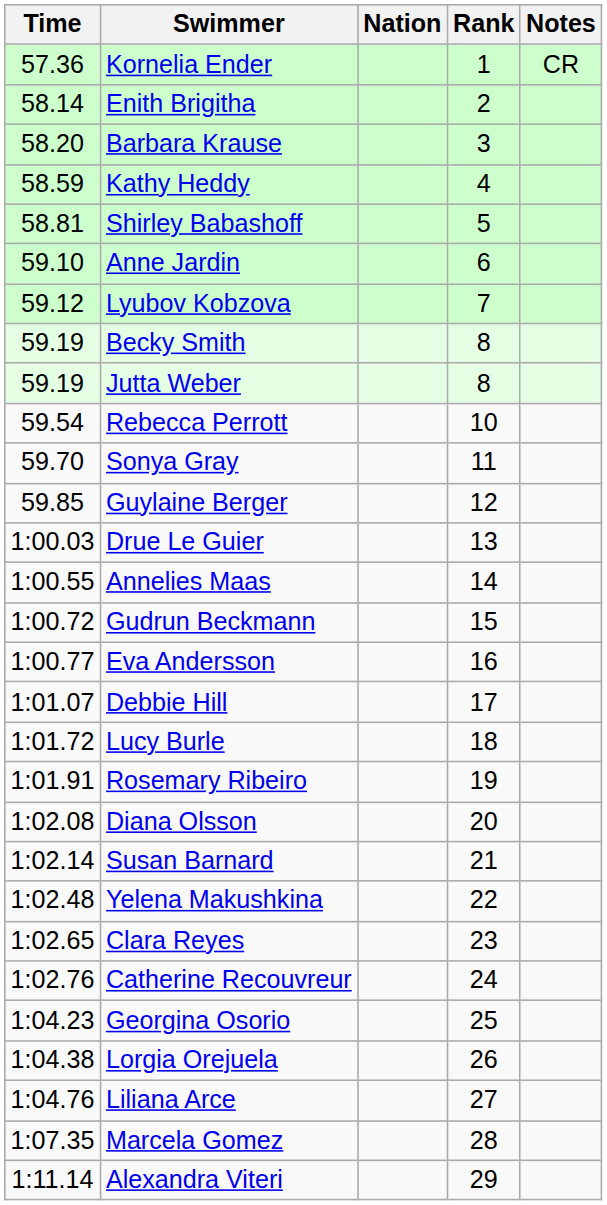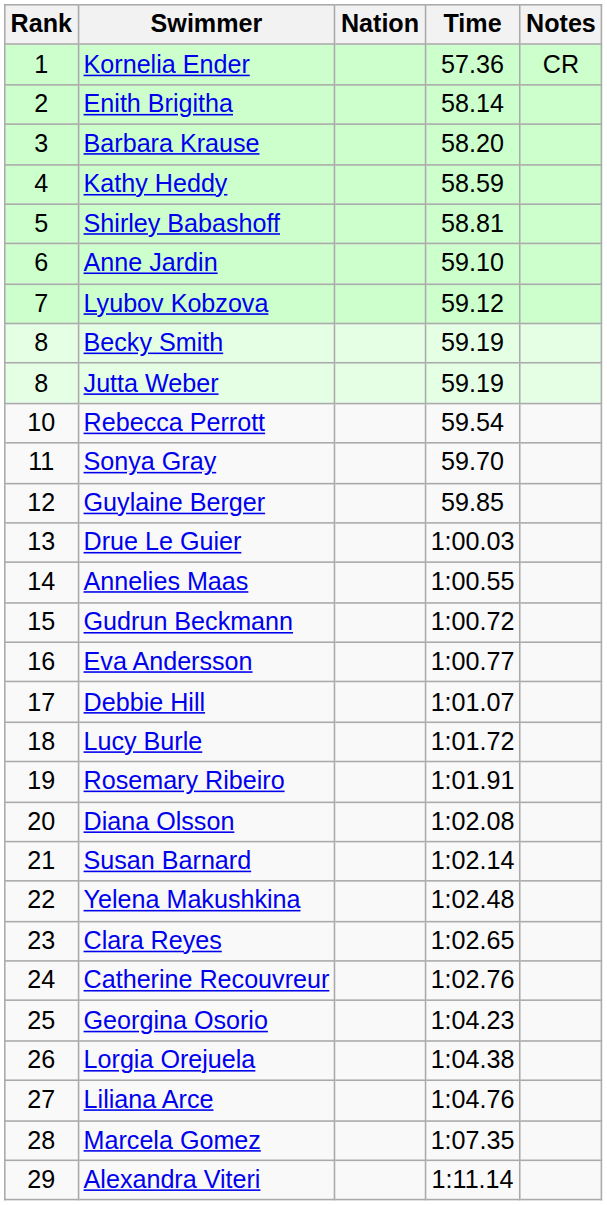 <table class="wikitable sortable" style="text-align:center">
 <tr>
-<th>Time</th>
+<th>Rank</th>
 <th>Swimmer</th>
 <th>Nation</th>
-<th>Rank</th>
+<th>Time</th>
 <th>Notes</th>
 </tr>
 <tr bgcolor=ccffcc>
-<td>57.36</td>
+<td>1</td>
 <td align=left><a href='#'>Kornelia Ender</a></td>
 <td align=left></td>
-<td>1</td>
+<td>57.36</td>
 <td>CR</td>
 </tr>
 <tr bgcolor=ccffcc>
-<td>58.14</td>
+<td>2</td>
 <td align=left><a href='#'>Enith Brigitha</a></td>
 <td align=left></td>
-<td>2</td>
+<td>58.14</td>
 <td></td>
 </tr>
 <tr bgcolor=ccffcc>
-<td>58.20</td>
+<td>3</td>
 <td align=left><a href='#'>Barbara Krause</a></td>
 <td align=left></td>
-<td>3</td>
+<td>58.20</td>
 <td></td>
 </tr>
 <tr bgcolor=ccffcc>
-<td>58.59</td>
+<td>4</td>
 <td align=left><a href='#'>Kathy Heddy</a></td>
 <td align=left></td>
-<td>4</td>
+<td>58.59</td>
 <td></td>
 </tr>
 <tr bgcolor=ccffcc>
-<td>58.81</td>
+<td>5</td>
 <td align=left><a href='#'>Shirley Babashoff</a></td>
 <td align=left></td>
-<td>5</td>
+<td>58.81</td>
 <td></td>
 </tr>
 <tr bgcolor=ccffcc>
-<td>59.10</td>
+<td>6</td>
 <td align=left><a href='#'>Anne Jardin</a></td>
 <td align=left></td>
-<td>6</td>
+<td>59.10</td>
 <td></td>
 </tr>
 <tr bgcolor=ccffcc>
-<td>59.12</td>
+<td>7</td>
 <td align=left><a href='#'>Lyubov Kobzova</a></td>
 <td align=left></td>
-<td>7</td>
+<td>59.12</td>
 <td></td>
 </tr>
 <tr bgcolor=e5ffe5>
-<td>59.19</td>
+<td>8</td>
 <td align=left><a href='#'>Becky Smith</a></td>
 <td align=left></td>
-<td>8</td>
+<td>59.19</td>
 <td></td>
 </tr>
 <tr bgcolor=e5ffe5>
-<td>59.19</td>
+<td>8</td>
 <td align=left><a href='#'>Jutta Weber</a></td>
 <td align=left></td>
-<td>8</td>
+<td>59.19</td>
 <td></td>
 </tr>
 <tr>
-<td>59.54</td>
+<td>10</td>
 <td align=left><a href='#'>Rebecca Perrott</a></td>
 <td align=left></td>
-<td>10</td>
+<td>59.54</td>
 <td></td>
 </tr>
 <tr>
-<td>59.70</td>
+<td>11</td>
 <td align=left><a href='#'>Sonya Gray</a></td>
 <td align=left></td>
-<td>11</td>
+<td>59.70</td>
 <td></td>
 </tr>
 <tr>
-<td>59.85</td>
+<td>12</td>
 <td align=left><a href='#'>Guylaine Berger</a></td>
 <td align=left></td>
-<td>12</td>
+<td>59.85</td>
 <td></td>
 </tr>
 <tr>
-<td>1:00.03</td>
+<td>13</td>
 <td align=left><a href='#'>Drue Le Guier</a></td>
 <td align=left></td>
-<td>13</td>
+<td>1:00.03</td>
 <td></td>
 </tr>
 <tr>
-<td>1:00.55</td>
+<td>14</td>
 <td align=left><a href='#'>Annelies Maas</a></td>
 <td align=left></td>
-<td>14</td>
+<td>1:00.55</td>
 <td></td>
 </tr>
 <tr>
-<td>1:00.72</td>
+<td>15</td>
 <td align=left><a href='#'>Gudrun Beckmann</a></td>
 <td align=left></td>
-<td>15</td>
+<td>1:00.72</td>
 <td></td>
 </tr>
 <tr>
-<td>1:00.77</td>
+<td>16</td>
 <td align=left><a href='#'>Eva Andersson</a></td>
 <td align=left></td>
-<td>16</td>
+<td>1:00.77</td>
 <td></td>
 </tr>
 <tr>
-<td>1:01.07</td>
+<td>17</td>
 <td align=left><a href='#'>Debbie Hill</a></td>
 <td align=left></td>
-<td>17</td>
+<td>1:01.07</td>
 <td></td>
 </tr>
 <tr>
-<td>1:01.72</td>
+<td>18</td>
 <td align=left><a href='#'>Lucy Burle</a></td>
 <td align=left></td>
-<td>18</td>
+<td>1:01.72</td>
 <td></td>
 </tr>
 <tr>
-<td>1:01.91</td>
+<td>19</td>
 <td align=left><a href='#'>Rosemary Ribeiro</a></td>
 <td align=left></td>
-<td>19</td>
+<td>1:01.91</td>
 <td></td>
 </tr>
 <tr>
-<td>1:02.08</td>
+<td>20</td>
 <td align=left><a href='#'>Diana Olsson</a></td>
 <td align=left></td>
-<td>20</td>
+<td>1:02.08</td>
 <td></td>
 </tr>
 <tr>
-<td>1:02.14</td>
+<td>21</td>
 <td align=left><a href='#'>Susan Barnard</a></td>
 <td align=left></td>
-<td>21</td>
+<td>1:02.14</td>
 <td></td>
 </tr>
 <tr>
-<td>1:02.48</td>
+<td>22</td>
 <td align=left><a href='#'>Yelena Makushkina</a></td>
 <td align=left></td>
-<td>22</td>
+<td>1:02.48</td>
 <td></td>
 </tr>
 <tr>
-<td>1:02.65</td>
+<td>23</td>
 <td align=left><a href='#'>Clara Reyes</a></td>
 <td align=left></td>
-<td>23</td>
+<td>1:02.65</td>
 <td></td>
 </tr>
 <tr>
-<td>1:02.76</td>
+<td>24</td>
 <td align=left><a href='#'>Catherine Recouvreur</a></td>
 <td align=left></td>
-<td>24</td>
+<td>1:02.76</td>
 <td></td>
 </tr>
 <tr>
-<td>1:04.23</td>
+<td>25</td>
 <td align=left><a href='#'>Georgina Osorio</a></td>
 <td align=left></td>
-<td>25</td>
+<td>1:04.23</td>
 <td></td>
 </tr>
 <tr>
-<td>1:04.38</td>
+<td>26</td>
 <td align=left><a href='#'>Lorgia Orejuela</a></td>
 <td align=left></td>
-<td>26</td>
+<td>1:04.38</td>
 <td></td>
 </tr>
 <tr>
-<td>1:04.76</td>
+<td>27</td>
 <td align=left><a href='#'>Liliana Arce</a></td>
 <td align=left></td>
-<td>27</td>
+<td>1:04.76</td>
 <td></td>
 </tr>
 <tr>
-<td>1:07.35</td>
+<td>28</td>
 <td align=left><a href='#'>Marcela Gomez</a></td>
 <td align=left></td>
-<td>28</td>
+<td>1:07.35</td>
 <td></td>
 </tr>
 <tr>
-<td>1:11.14</td>
+<td>29</td>
 <td align=left><a href='#'>Alexandra Viteri</a></td>
 <td align=left></td>
-<td>29</td>
+<td>1:11.14</td>
 <td></td>
 </tr>
 </table>
